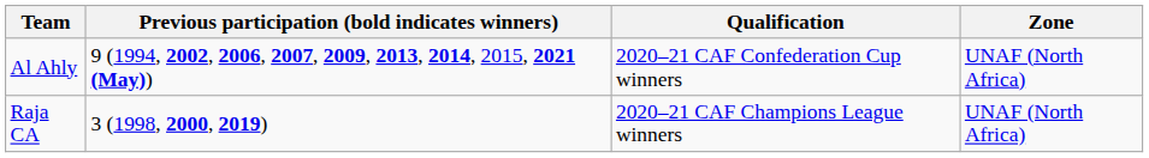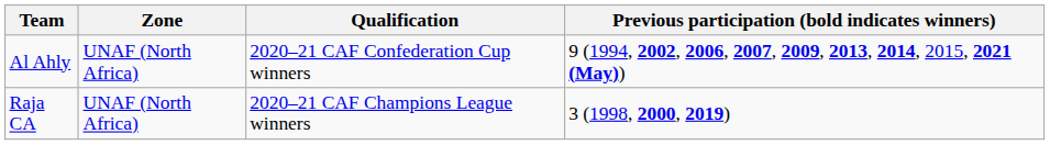 <table class="wikitable">
 <tr>
 <th>Team</th>
+<th>Zone</th>
+<th>Qualification</th>
 <th>Previous participation (bold indicates winners)</th>
-<th>Qualification</th>
-<th>Zone</th>
 </tr>
 <tr>
 <td> <a href='#'>Al Ahly</a></td>
+<td><a href='#'>UNAF (North Africa)</a></td>
+<td><a href='#'>2020–21 CAF Confederation Cup</a> winners</td>
 <td>9 (<a href='#'>1994</a>, <strong><a href='#'>2002</a></strong>, <strong><a href='#'>2006</a></strong>, <strong><a href='#'>2007</a></strong>, <strong><a href='#'>2009</a></strong>, <strong><a href='#'>2013</a></strong>, <strong><a href='#'>2014</a></strong>, <a href='#'>2015</a>, <strong><a href='#'>2021 (May)</a></strong>)</td>
-<td><a href='#'>2020–21 CAF Confederation Cup</a> winners</td>
-<td><a href='#'>UNAF (North Africa)</a></td>
 </tr>
 <tr>
 <td> <a href='#'>Raja CA</a></td>
+<td><a href='#'>UNAF (North Africa)</a></td>
+<td><a href='#'>2020–21 CAF Champions League</a> winners</td>
 <td>3 (<a href='#'>1998</a>, <strong><a href='#'>2000</a></strong>, <strong><a href='#'>2019</a></strong>)</td>
-<td><a href='#'>2020–21 CAF Champions League</a> winners</td>
-<td><a href='#'>UNAF (North Africa)</a></td>
 </tr>
 </table>
